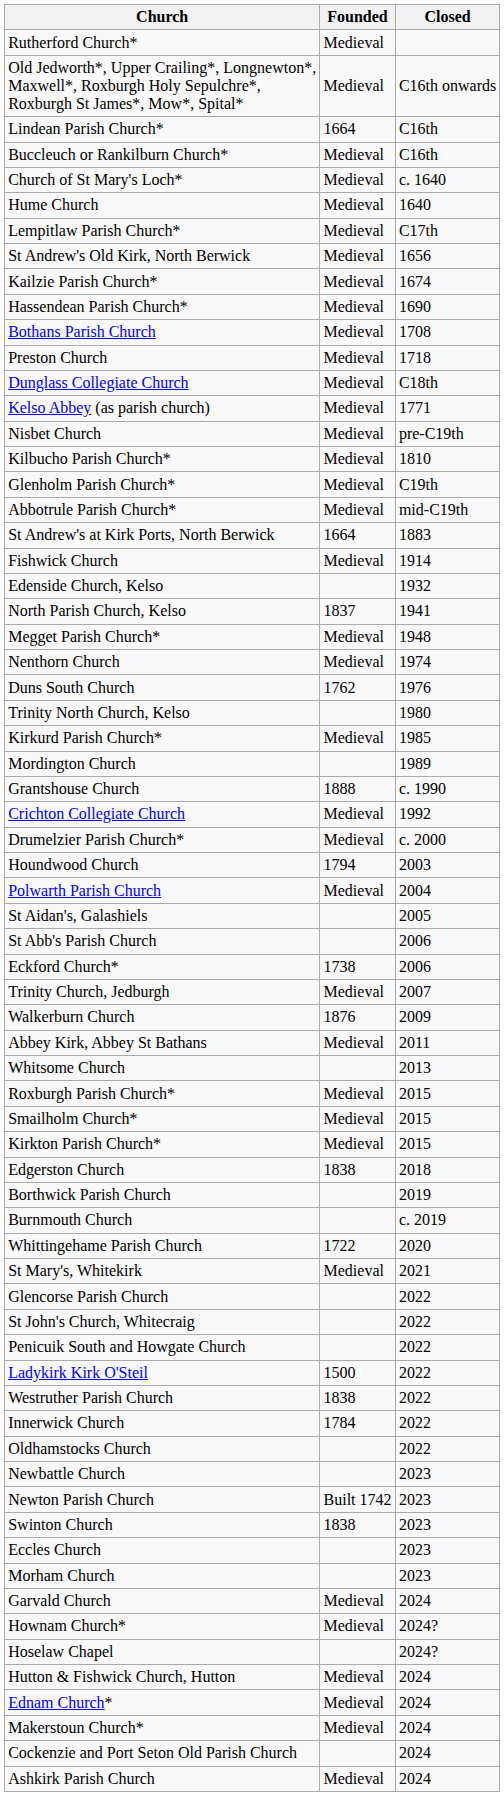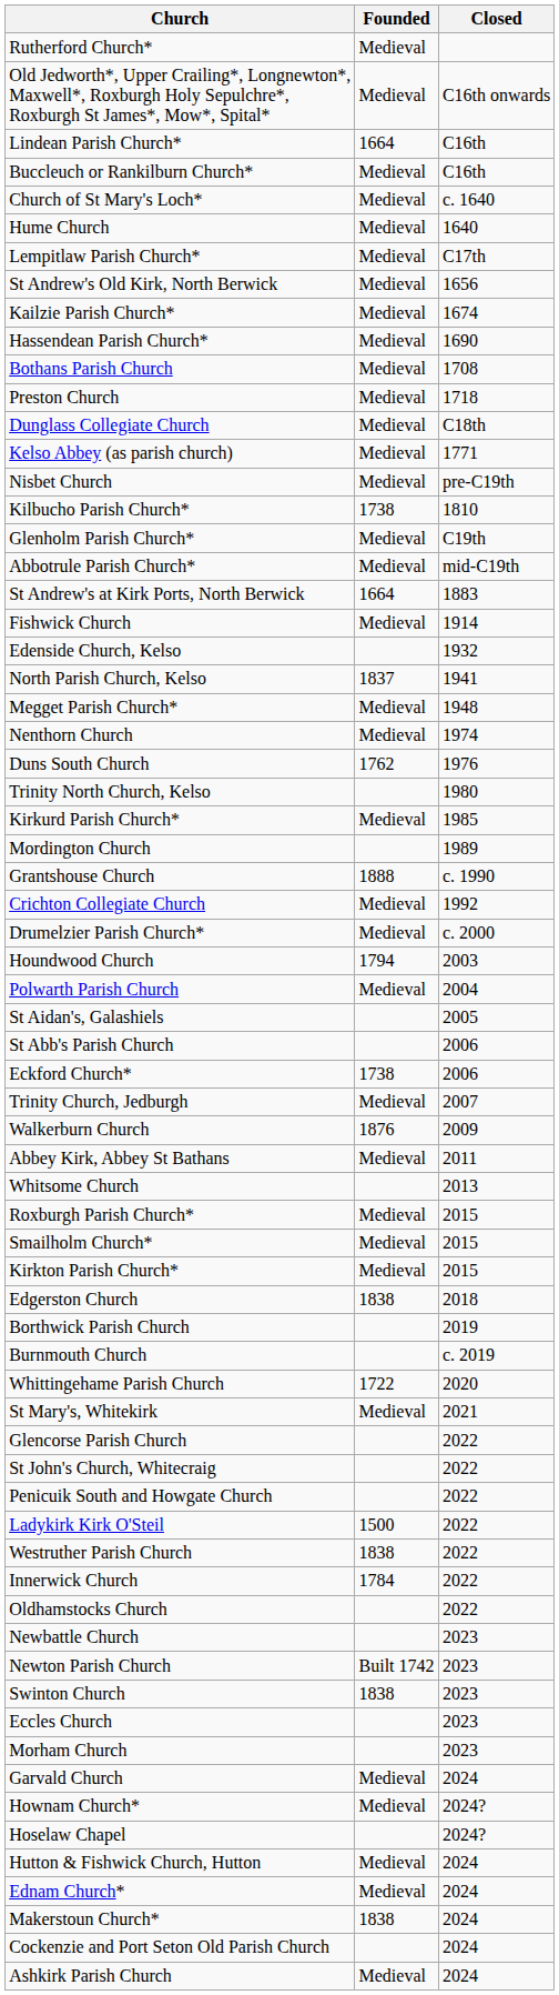 <table class="wikitable">
 <tr>
 <th>Church</th>
 <th>Founded</th>
 <th>Closed</th>
 </tr>
 <tr>
 <td>Rutherford Church*</td>
 <td>Medieval</td>
 <td></td>
 </tr>
 <tr>
 <td>Old Jedworth*, Upper Crailing*, Longnewton*,<br>Maxwell*, Roxburgh Holy Sepulchre*,<br>Roxburgh St James*, Mow*, Spital*</td>
 <td>Medieval</td>
 <td>C16th onwards</td>
 </tr>
 <tr>
 <td>Lindean Parish Church*</td>
 <td>1664</td>
 <td>C16th</td>
 </tr>
 <tr>
 <td>Buccleuch or Rankilburn Church*</td>
 <td>Medieval</td>
 <td>C16th</td>
 </tr>
 <tr>
 <td>Church of St Mary's Loch*</td>
 <td>Medieval</td>
 <td>c. 1640</td>
 </tr>
 <tr>
 <td>Hume Church</td>
 <td>Medieval</td>
 <td>1640</td>
 </tr>
 <tr>
 <td>Lempitlaw Parish Church*</td>
 <td>Medieval</td>
 <td>C17th</td>
 </tr>
 <tr>
 <td>St Andrew's Old Kirk, North Berwick</td>
 <td>Medieval</td>
 <td>1656</td>
 </tr>
 <tr>
 <td>Kailzie Parish Church*</td>
 <td>Medieval</td>
 <td>1674</td>
 </tr>
 <tr>
 <td>Hassendean Parish Church*</td>
 <td>Medieval</td>
 <td>1690</td>
 </tr>
 <tr>
 <td><a href='#'>Bothans Parish Church</a></td>
 <td>Medieval</td>
 <td>1708</td>
 </tr>
 <tr>
 <td>Preston Church</td>
 <td>Medieval</td>
 <td>1718</td>
 </tr>
 <tr>
 <td><a href='#'>Dunglass Collegiate Church</a></td>
 <td>Medieval</td>
 <td>C18th</td>
 </tr>
 <tr>
 <td><a href='#'>Kelso Abbey</a> (as parish church)</td>
 <td>Medieval</td>
 <td>1771</td>
 </tr>
 <tr>
 <td>Nisbet Church</td>
 <td>Medieval</td>
 <td>pre-C19th</td>
 </tr>
 <tr>
 <td>Kilbucho Parish Church*</td>
-<td>Medieval</td>
+<td>1738</td>
 <td>1810</td>
 </tr>
 <tr>
 <td>Glenholm Parish Church*</td>
 <td>Medieval</td>
 <td>C19th</td>
 </tr>
 <tr>
 <td>Abbotrule Parish Church*</td>
 <td>Medieval</td>
 <td>mid-C19th</td>
 </tr>
 <tr>
 <td>St Andrew's at Kirk Ports, North Berwick</td>
 <td>1664</td>
 <td>1883</td>
 </tr>
 <tr>
 <td>Fishwick Church</td>
 <td>Medieval</td>
 <td>1914</td>
 </tr>
 <tr>
 <td>Edenside Church, Kelso</td>
 <td></td>
 <td>1932</td>
 </tr>
 <tr>
 <td>North Parish Church, Kelso</td>
 <td>1837</td>
 <td>1941</td>
 </tr>
 <tr>
 <td>Megget Parish Church*</td>
 <td>Medieval</td>
 <td>1948</td>
 </tr>
 <tr>
 <td>Nenthorn Church</td>
 <td>Medieval</td>
 <td>1974</td>
 </tr>
 <tr>
 <td>Duns South Church</td>
 <td>1762</td>
 <td>1976</td>
 </tr>
 <tr>
 <td>Trinity North Church, Kelso</td>
 <td></td>
 <td>1980</td>
 </tr>
 <tr>
 <td>Kirkurd Parish Church*</td>
 <td>Medieval</td>
 <td>1985</td>
 </tr>
 <tr>
 <td>Mordington Church</td>
 <td></td>
 <td>1989</td>
 </tr>
 <tr>
 <td>Grantshouse Church</td>
 <td>1888</td>
 <td>c. 1990</td>
 </tr>
 <tr>
 <td><a href='#'>Crichton Collegiate Church</a></td>
 <td>Medieval</td>
 <td>1992</td>
 </tr>
 <tr>
 <td>Drumelzier Parish Church*</td>
 <td>Medieval</td>
 <td>c. 2000</td>
 </tr>
 <tr>
 <td>Houndwood Church</td>
 <td>1794</td>
 <td>2003</td>
 </tr>
 <tr>
 <td><a href='#'>Polwarth Parish Church</a></td>
 <td>Medieval</td>
 <td>2004</td>
 </tr>
 <tr>
 <td>St Aidan's, Galashiels</td>
 <td></td>
 <td>2005</td>
 </tr>
 <tr>
 <td>St Abb's Parish Church</td>
 <td></td>
 <td>2006</td>
 </tr>
 <tr>
 <td>Eckford Church*</td>
 <td>1738</td>
 <td>2006</td>
 </tr>
 <tr>
 <td>Trinity Church, Jedburgh</td>
 <td>Medieval</td>
 <td>2007</td>
 </tr>
 <tr>
 <td>Walkerburn Church</td>
 <td>1876</td>
 <td>2009</td>
 </tr>
 <tr>
 <td>Abbey Kirk, Abbey St Bathans</td>
 <td>Medieval</td>
 <td>2011</td>
 </tr>
 <tr>
 <td>Whitsome Church</td>
 <td></td>
 <td>2013</td>
 </tr>
 <tr>
 <td>Roxburgh Parish Church*</td>
 <td>Medieval</td>
 <td>2015</td>
 </tr>
 <tr>
 <td>Smailholm Church*</td>
 <td>Medieval</td>
 <td>2015</td>
 </tr>
 <tr>
 <td>Kirkton Parish Church*</td>
 <td>Medieval</td>
 <td>2015</td>
 </tr>
 <tr>
 <td>Edgerston Church</td>
 <td>1838</td>
 <td>2018</td>
 </tr>
 <tr>
 <td>Borthwick Parish Church</td>
 <td></td>
 <td>2019</td>
 </tr>
 <tr>
 <td>Burnmouth Church</td>
 <td></td>
 <td>c. 2019</td>
 </tr>
 <tr>
 <td>Whittingehame Parish Church</td>
 <td>1722</td>
 <td>2020</td>
 </tr>
 <tr>
 <td>St Mary's, Whitekirk</td>
 <td>Medieval</td>
 <td>2021</td>
 </tr>
 <tr>
 <td>Glencorse Parish Church</td>
 <td></td>
 <td>2022</td>
 </tr>
 <tr>
 <td>St John's Church, Whitecraig</td>
 <td></td>
 <td>2022</td>
 </tr>
 <tr>
 <td>Penicuik South and Howgate Church</td>
 <td></td>
 <td>2022</td>
 </tr>
 <tr>
 <td><a href='#'>Ladykirk Kirk O'Steil</a></td>
 <td>1500</td>
 <td>2022</td>
 </tr>
 <tr>
 <td>Westruther Parish Church</td>
 <td>1838</td>
 <td>2022</td>
 </tr>
 <tr>
 <td>Innerwick Church</td>
 <td>1784</td>
 <td>2022</td>
 </tr>
 <tr>
 <td>Oldhamstocks Church</td>
 <td></td>
 <td>2022</td>
 </tr>
 <tr>
 <td>Newbattle Church</td>
 <td></td>
 <td>2023</td>
 </tr>
 <tr>
 <td>Newton Parish Church</td>
 <td>Built 1742</td>
 <td>2023</td>
 </tr>
 <tr>
 <td>Swinton Church</td>
 <td>1838</td>
 <td>2023</td>
 </tr>
 <tr>
 <td>Eccles Church</td>
 <td></td>
 <td>2023</td>
 </tr>
 <tr>
 <td>Morham Church</td>
 <td></td>
 <td>2023</td>
 </tr>
 <tr>
 <td>Garvald Church</td>
 <td>Medieval</td>
 <td>2024</td>
 </tr>
 <tr>
 <td>Hownam Church*</td>
 <td>Medieval</td>
 <td>2024?</td>
 </tr>
 <tr>
 <td>Hoselaw Chapel</td>
 <td></td>
 <td>2024?</td>
 </tr>
 <tr>
 <td>Hutton & Fishwick Church, Hutton</td>
 <td>Medieval</td>
 <td>2024</td>
 </tr>
 <tr>
 <td><a href='#'>Ednam Church</a>*</td>
 <td>Medieval</td>
 <td>2024</td>
 </tr>
 <tr>
 <td>Makerstoun Church*</td>
-<td>Medieval</td>
+<td>1838</td>
 <td>2024</td>
 </tr>
 <tr>
 <td>Cockenzie and Port Seton Old Parish Church</td>
 <td></td>
 <td>2024</td>
 </tr>
 <tr>
 <td>Ashkirk Parish Church</td>
 <td>Medieval</td>
 <td>2024</td>
 </tr>
 </table>
